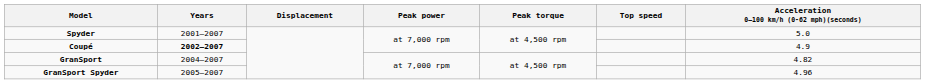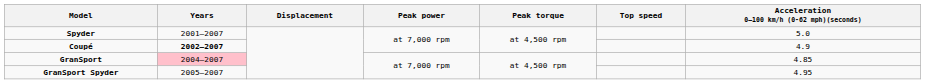 <table class="wikitable" style="text-align:center; font-size:91%;" width=70%>
 <tr>
 <th>Model</th>
 <th>Years</th>
 <th>Displacement</th>
 <th>Peak power</th>
 <th>Peak torque</th>
 <th>Top speed</th>
 <th>Acceleration <br><small>0–100 km/h (0-62 mph)(seconds)</small></th>
 </tr>
 <tr>
 <td><strong>Spyder</strong></td>
 <td>2001–2007</td>
 <td rowspan=4></td>
 <td rowspan=2> at 7,000 rpm</td>
 <td rowspan=2> at 4,500 rpm</td>
 <td></td>
 <td>5.0</td>
 </tr>
 <tr>
 <td><strong>Coupé</strong></td>
 <td><strong>2002–2007</strong></td>
 <td></td>
 <td>4.9</td>
 </tr>
 <tr>
 <td><strong>GranSport</strong></td>
-<td>2004–2007</td>
+<td style="background: pink;">2004–2007</td>
 <td rowspan=2> at 7,000 rpm</td>
 <td rowspan=2> at 4,500 rpm</td>
 <td></td>
-<td>4.82</td>
+<td>4.85</td>
 </tr>
 <tr>
 <td><strong>GranSport Spyder</strong></td>
 <td>2005–2007</td>
 <td></td>
-<td>4.96</td>
+<td>4.95</td>
 </tr>
 </table>
